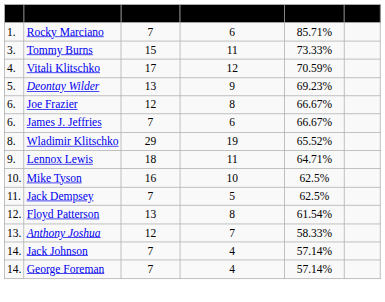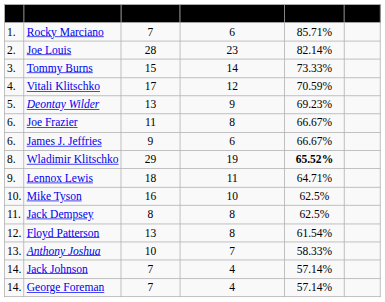 <table class="wikitable sortable">
 <tr>
 <th style="background: #D1EEEE; background: black;« width=»10%"><span></span></th>
 <th style="background: #D1EEEE; background: black;« width=»10%"><span>Name</span></th>
 <th style="background: #D1EEEE; background: black;« width=»10%"><span>Title fights</span></th>
 <th style="background: #D1EEEE; background: black;« width=»10%"><span>Title fight stoppages</span></th>
 <th style="background: #D1EEEE; background: black;« width=»10%"><span>Percentage</span></th>
 <th style="background: #D1EEEE; background: black;« width=»10%"><span>Fights</span></th>
 </tr>
 <tr bgcolor=>
 </tr>
 <tr>
 <td>1.</td>
 <td><a href='#'>Rocky Marciano</a></td>
 <td align="center">7</td>
 <td align="center">6</td>
 <td align="center">85.71%</td>
 <td></td>
 </tr>
 <tr>
+<td>2.</td>
+<td><a href='#'>Joe Louis</a></td>
+<td align="center">28</td>
+<td align="center">23</td>
+<td align="center">82.14%</td>
+<td></td>
+</tr>
+<tr>
 <td>3.</td>
 <td><a href='#'>Tommy Burns</a></td>
 <td align="center">15</td>
-<td align="center">11</td>
+<td align="center">14</td>
 <td align="center">73.33%</td>
 <td></td>
 </tr>
 <tr>
 <td>4.</td>
 <td><a href='#'>Vitali Klitschko</a></td>
 <td align="center">17</td>
 <td align="center">12</td>
 <td align="center">70.59%</td>
 <td></td>
 </tr>
 <tr>
 <td>5.</td>
 <td><em><a href='#'>Deontay Wilder</a></em></td>
 <td align="center">13</td>
 <td align="center">9</td>
 <td align="center">69.23%</td>
 <td></td>
 </tr>
 <tr>
 <td>6.</td>
 <td><a href='#'>Joe Frazier</a></td>
-<td align="center">12</td>
+<td align="center">11</td>
 <td align="center">8</td>
 <td align="center">66.67%</td>
 <td></td>
 </tr>
 <tr>
 <td>6.</td>
 <td><a href='#'>James J. Jeffries</a></td>
-<td align="center">7</td>
+<td align="center">9</td>
 <td align="center">6</td>
 <td align="center">66.67%</td>
 <td></td>
 </tr>
 <tr>
 <td>8.</td>
 <td><a href='#'>Wladimir Klitschko</a></td>
 <td align="center">29</td>
 <td align="center">19</td>
-<td align="center">65.52%</td>
+<td align="center"><strong>65.52%</strong></td>
 <td></td>
 </tr>
 <tr>
 <td>9.</td>
 <td><a href='#'>Lennox Lewis</a></td>
 <td align="center">18</td>
 <td align="center">11</td>
 <td align="center">64.71%</td>
 <td></td>
 </tr>
 <tr>
 <td>10.</td>
 <td><a href='#'>Mike Tyson</a></td>
 <td align="center">16</td>
 <td align="center">10</td>
 <td align="center">62.5%</td>
 <td></td>
 </tr>
 <tr>
 <td>11.</td>
 <td><a href='#'>Jack Dempsey</a></td>
-<td align="center">7</td>
-<td align="center">5</td>
+<td align="center">8</td>
+<td align="center">8</td>
 <td align="center">62.5%</td>
 <td></td>
 </tr>
 <tr>
 <td>12.</td>
 <td><a href='#'>Floyd Patterson</a></td>
 <td align="center">13</td>
 <td align="center">8</td>
 <td align="center">61.54%</td>
 <td></td>
 </tr>
 <tr>
 <td>13.</td>
 <td><em><a href='#'>Anthony Joshua</a></em></td>
-<td align="center">12</td>
+<td align="center">10</td>
 <td align="center">7</td>
 <td align="center">58.33%</td>
 <td></td>
 </tr>
 <tr>
 <td>14.</td>
 <td><a href='#'>Jack Johnson</a></td>
 <td align="center">7</td>
 <td align="center">4</td>
 <td align="center">57.14%</td>
 <td></td>
 </tr>
 <tr>
 <td>14.</td>
 <td><a href='#'>George Foreman</a></td>
 <td align="center">7</td>
 <td align="center">4</td>
 <td align="center">57.14%</td>
 <td></td>
 </tr>
 </table>
